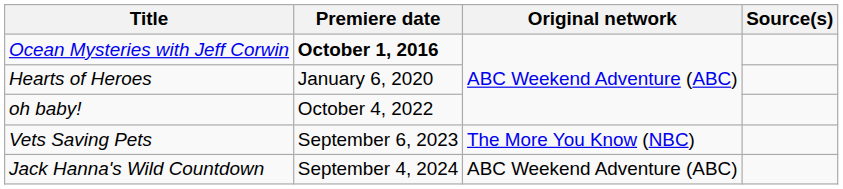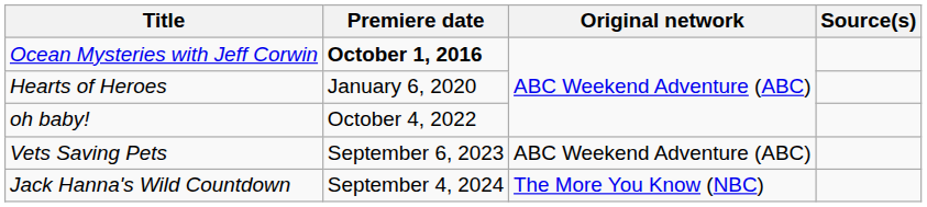 <table class="wikitable sortable">
 <tr>
 <th>Title</th>
 <th>Premiere date</th>
 <th>Original network</th>
 <th>Source(s)</th>
 </tr>
 <tr>
 <td><em><a href='#'>Ocean Mysteries with Jeff Corwin</a></em></td>
 <td><strong>October 1, 2016</strong></td>
 <td rowspan=3><a href='#'>ABC Weekend Adventure</a> (<a href='#'>ABC</a>)</td>
 <td></td>
 </tr>
 <tr>
 <td><em>Hearts of Heroes</em></td>
 <td>January 6, 2020</td>
 <td></td>
 </tr>
 <tr>
 <td><em>oh baby!</em></td>
 <td>October 4, 2022</td>
 <td></td>
 </tr>
 <tr>
 <td><em>Vets Saving Pets</em></td>
 <td>September 6, 2023</td>
-<td><a href='#'>The More You Know</a> (<a href='#'>NBC</a>)</td>
+<td>ABC Weekend Adventure (ABC)</td>
 <td></td>
 </tr>
 <tr>
 <td><em>Jack Hanna's Wild Countdown</em></td>
 <td>September 4, 2024</td>
-<td>ABC Weekend Adventure (ABC)</td>
+<td><a href='#'>The More You Know</a> (<a href='#'>NBC</a>)</td>
 <td></td>
 </tr>
 </table>
